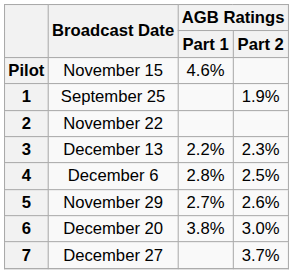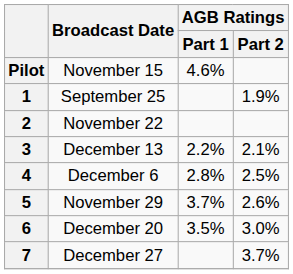 <table class="wikitable sortable" style="text-align:center;">
 <tr>
 <th rowspan=2></th>
 <th rowspan=2>Broadcast Date</th>
 <th colspan=2>AGB Ratings</th>
 </tr>
 <tr>
 <th>Part 1</th>
 <th>Part 2</th>
 </tr>
 <tr>
 <th>Pilot</th>
 <td>November 15</td>
 <td>4.6%</td>
 <td></td>
 </tr>
 <tr>
 <th>1</th>
 <td>September 25</td>
 <td></td>
 <td>1.9%</td>
 </tr>
 <tr>
 <th>2</th>
 <td>November 22</td>
 <td></td>
 <td></td>
 </tr>
 <tr>
 <th>3</th>
 <td>December 13</td>
 <td>2.2%</td>
-<td>2.3%</td>
+<td>2.1%</td>
 </tr>
 <tr>
 <th>4</th>
 <td>December 6</td>
 <td>2.8%</td>
 <td>2.5%</td>
 </tr>
 <tr>
 <th>5</th>
 <td>November 29</td>
-<td>2.7%</td>
+<td>3.7%</td>
 <td>2.6%</td>
 </tr>
 <tr>
 <th>6</th>
 <td>December 20</td>
-<td>3.8%</td>
+<td>3.5%</td>
 <td>3.0%</td>
 </tr>
 <tr>
 <th>7</th>
 <td>December 27</td>
 <td></td>
 <td>3.7%</td>
 </tr>
 <tr>
 </tr>
 </table>
